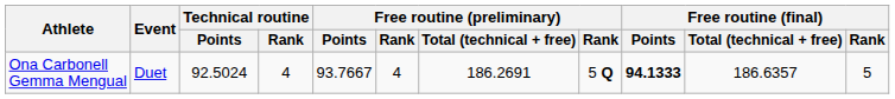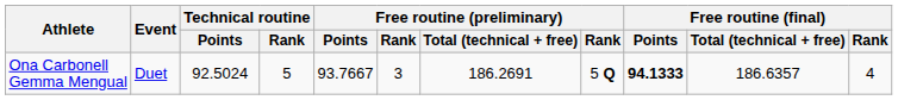 <table class="wikitable" style="font-size:90%">
 <tr>
 <th rowspan="2">Athlete</th>
 <th rowspan="2">Event</th>
 <th colspan=2>Technical routine</th>
 <th colspan=4>Free routine (preliminary)</th>
 <th colspan=3>Free routine (final)</th>
 </tr>
 <tr style="font-size:95%">
 <th>Points</th>
 <th>Rank</th>
 <th>Points</th>
 <th>Rank</th>
 <th>Total (technical + free)</th>
 <th>Rank</th>
 <th>Points</th>
 <th>Total (technical + free)</th>
 <th>Rank</th>
 </tr>
 <tr align=center>
 <td align=left><a href='#'>Ona Carbonell</a><br><a href='#'>Gemma Mengual</a></td>
 <td align=left><a href='#'>Duet</a></td>
 <td>92.5024</td>
-<td>4</td>
+<td>5</td>
 <td>93.7667</td>
-<td>4</td>
+<td>3</td>
 <td>186.2691</td>
 <td>5 <strong>Q</strong></td>
 <td><strong>94.1333</strong></td>
 <td>186.6357</td>
-<td>5</td>
+<td>4</td>
 </tr>
 </table>
